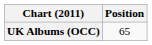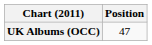 <table class="wikitable plainrowheaders">
 <tr>
 <th>Chart (2011)</th>
 <th>Position</th>
 </tr>
 <tr>
 <th scope="row">UK Albums (OCC)</th>
-<td style="text-align:center;">65</td>
+<td style="text-align:center;">47</td>
 </tr>
 </table>
